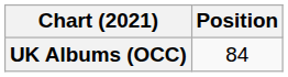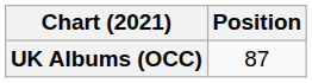 <table class="wikitable plainrowheaders" style="text-align:center">
 <tr>
 <th scope="col">Chart (2021)</th>
 <th scope="col">Position</th>
 </tr>
 <tr>
 <th scope="row">UK Albums (OCC)</th>
-<td>84</td>
+<td>87</td>
 </tr>
 </table>
